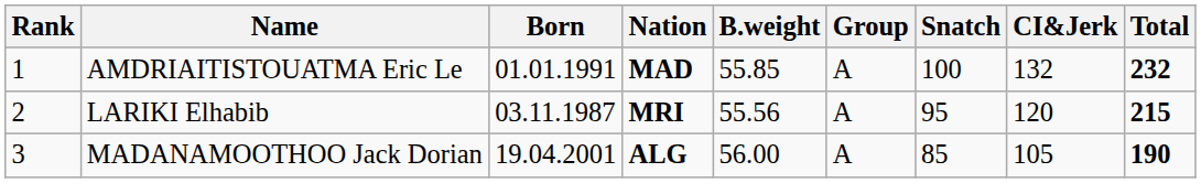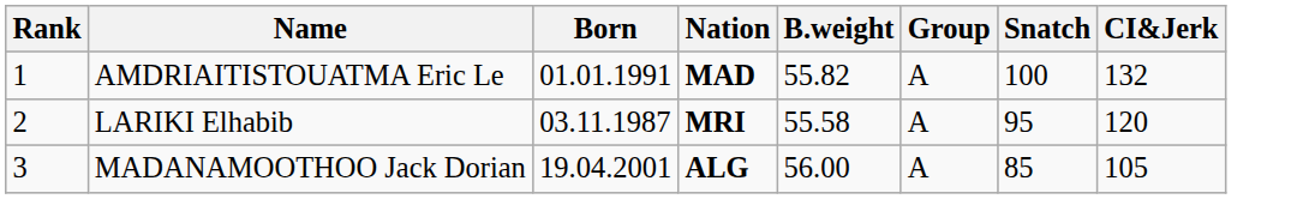 <table class="wikitable">
 <tr>
 <th>Rank</th>
 <th>Name</th>
 <th>Born</th>
 <th>Nation</th>
 <th>B.weight</th>
 <th>Group</th>
 <th>Snatch</th>
 <th>CI&Jerk</th>
-<th>Total</th>
 </tr>
 <tr>
 <td>1</td>
 <td>AMDRIAITISTOUATMA Eric Le</td>
 <td>01.01.1991</td>
 <td><strong>MAD</strong></td>
-<td>55.85</td>
+<td>55.82</td>
 <td>A</td>
 <td>100</td>
 <td>132</td>
-<td><strong>232</strong></td>
 </tr>
 <tr>
 <td>2</td>
 <td>LARIKI Elhabib</td>
 <td>03.11.1987</td>
 <td><strong>MRI</strong></td>
-<td>55.56</td>
+<td>55.58</td>
 <td>A</td>
 <td>95</td>
 <td>120</td>
-<td><strong>215</strong></td>
 </tr>
 <tr>
 <td>3</td>
 <td>MADANAMOOTHOO Jack Dorian</td>
 <td>19.04.2001</td>
 <td><strong>ALG</strong></td>
 <td>56.00</td>
 <td>A</td>
 <td>85</td>
 <td>105</td>
-<td><strong>190</strong></td>
 </tr>
 </table>
